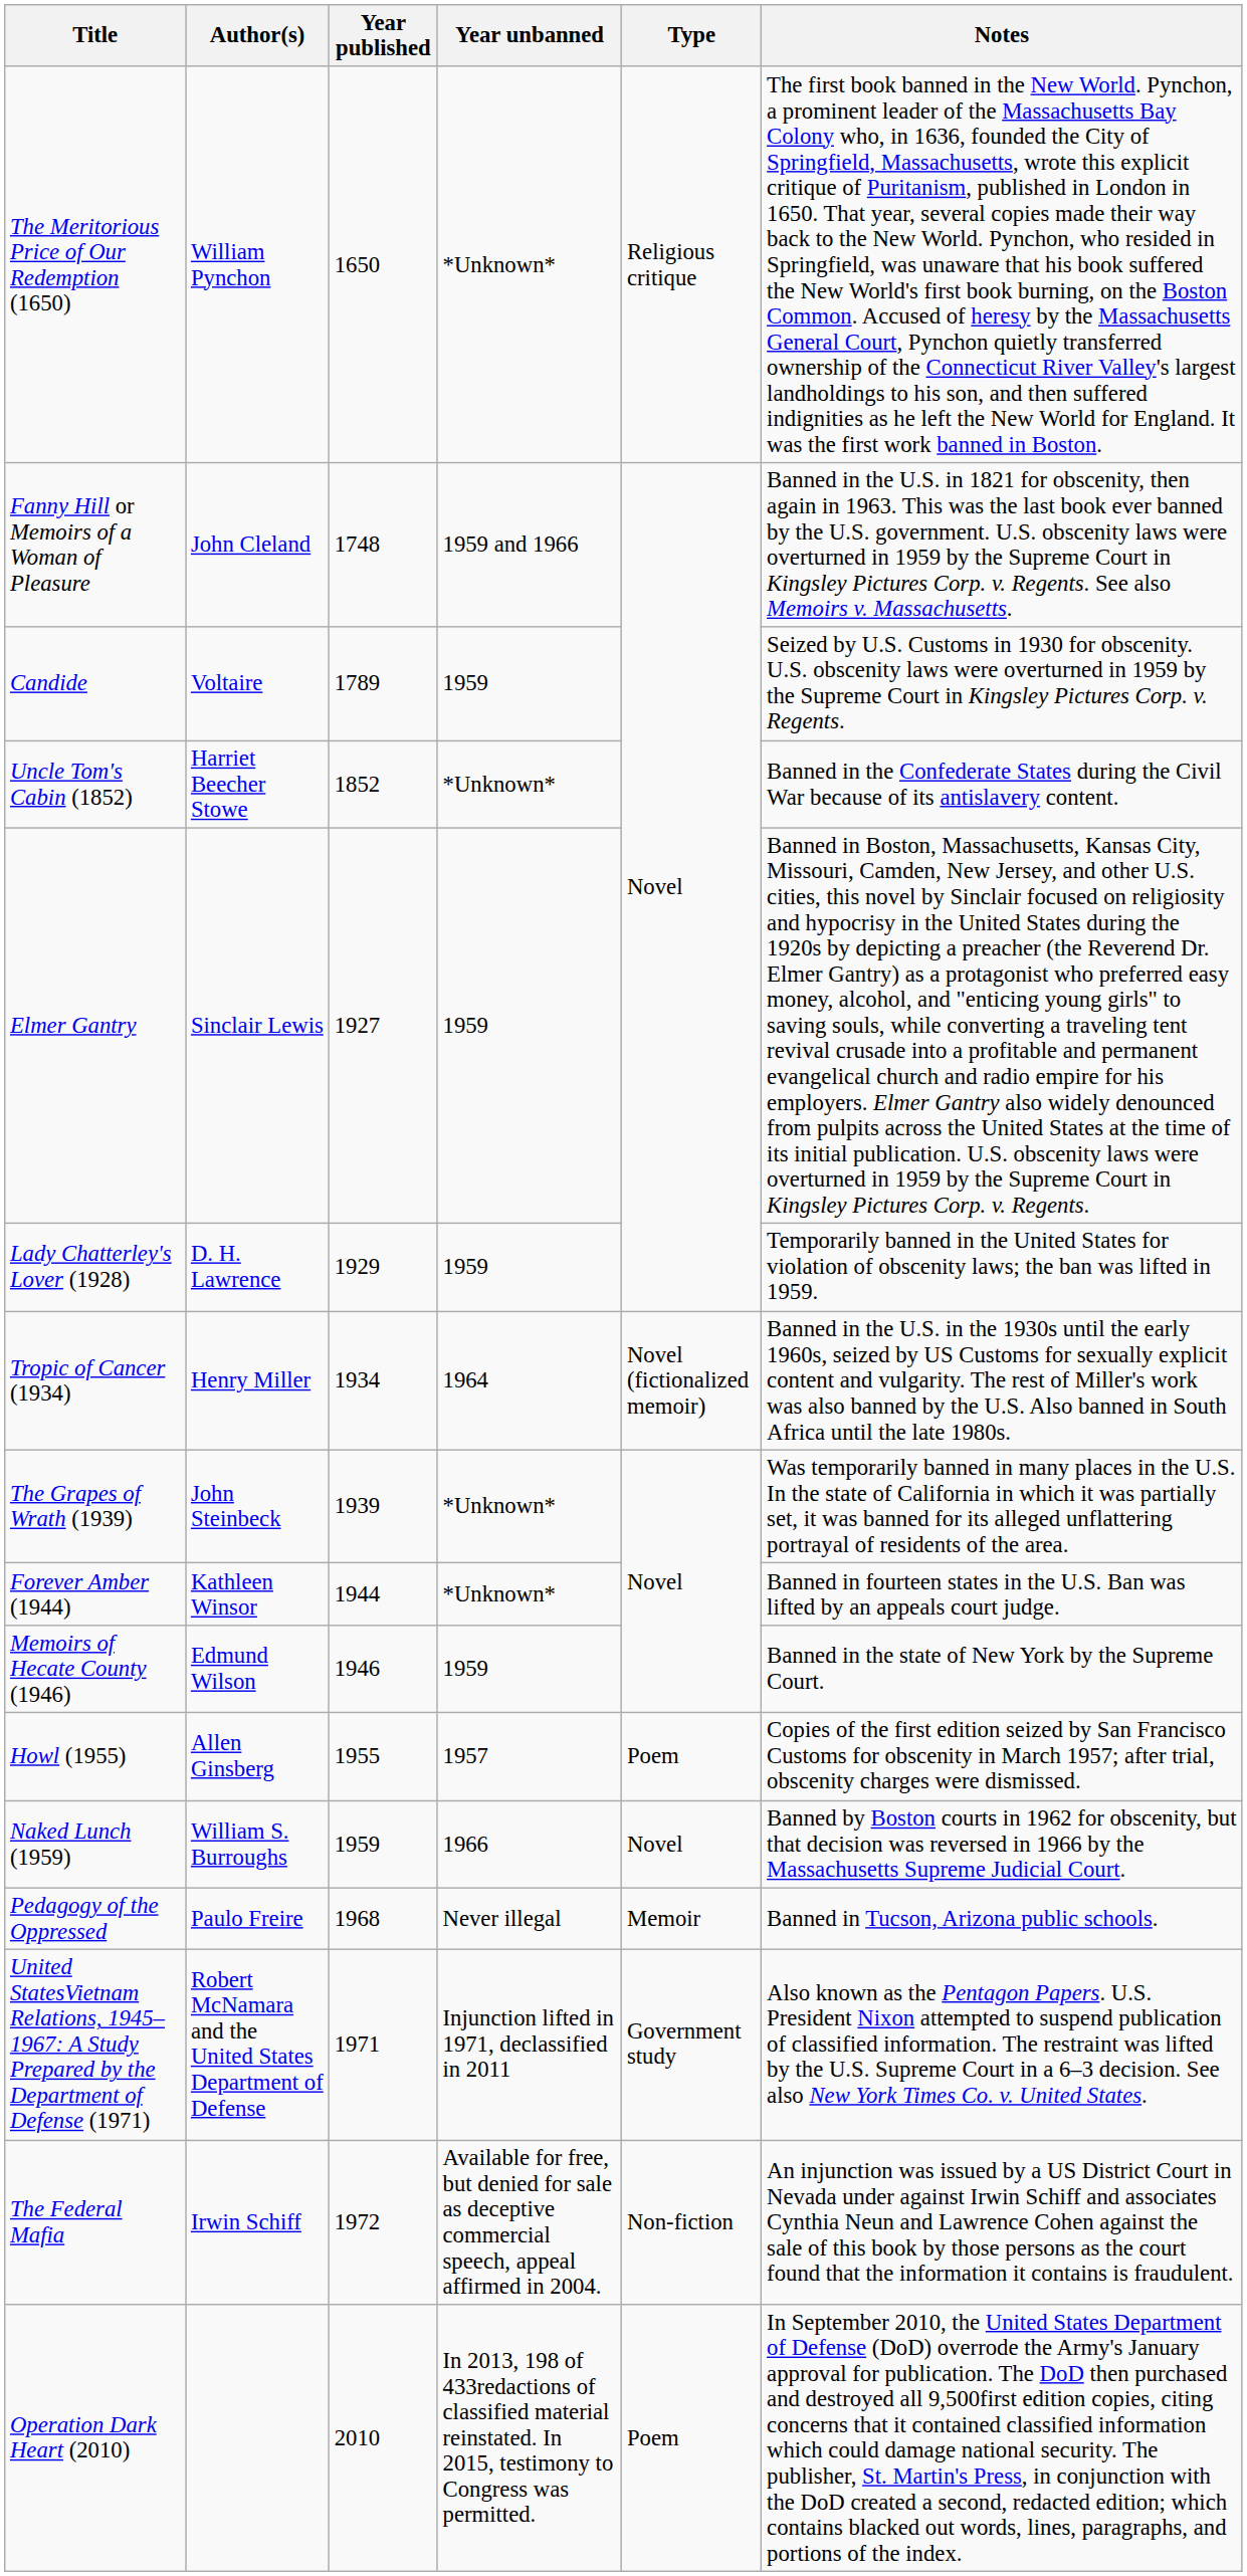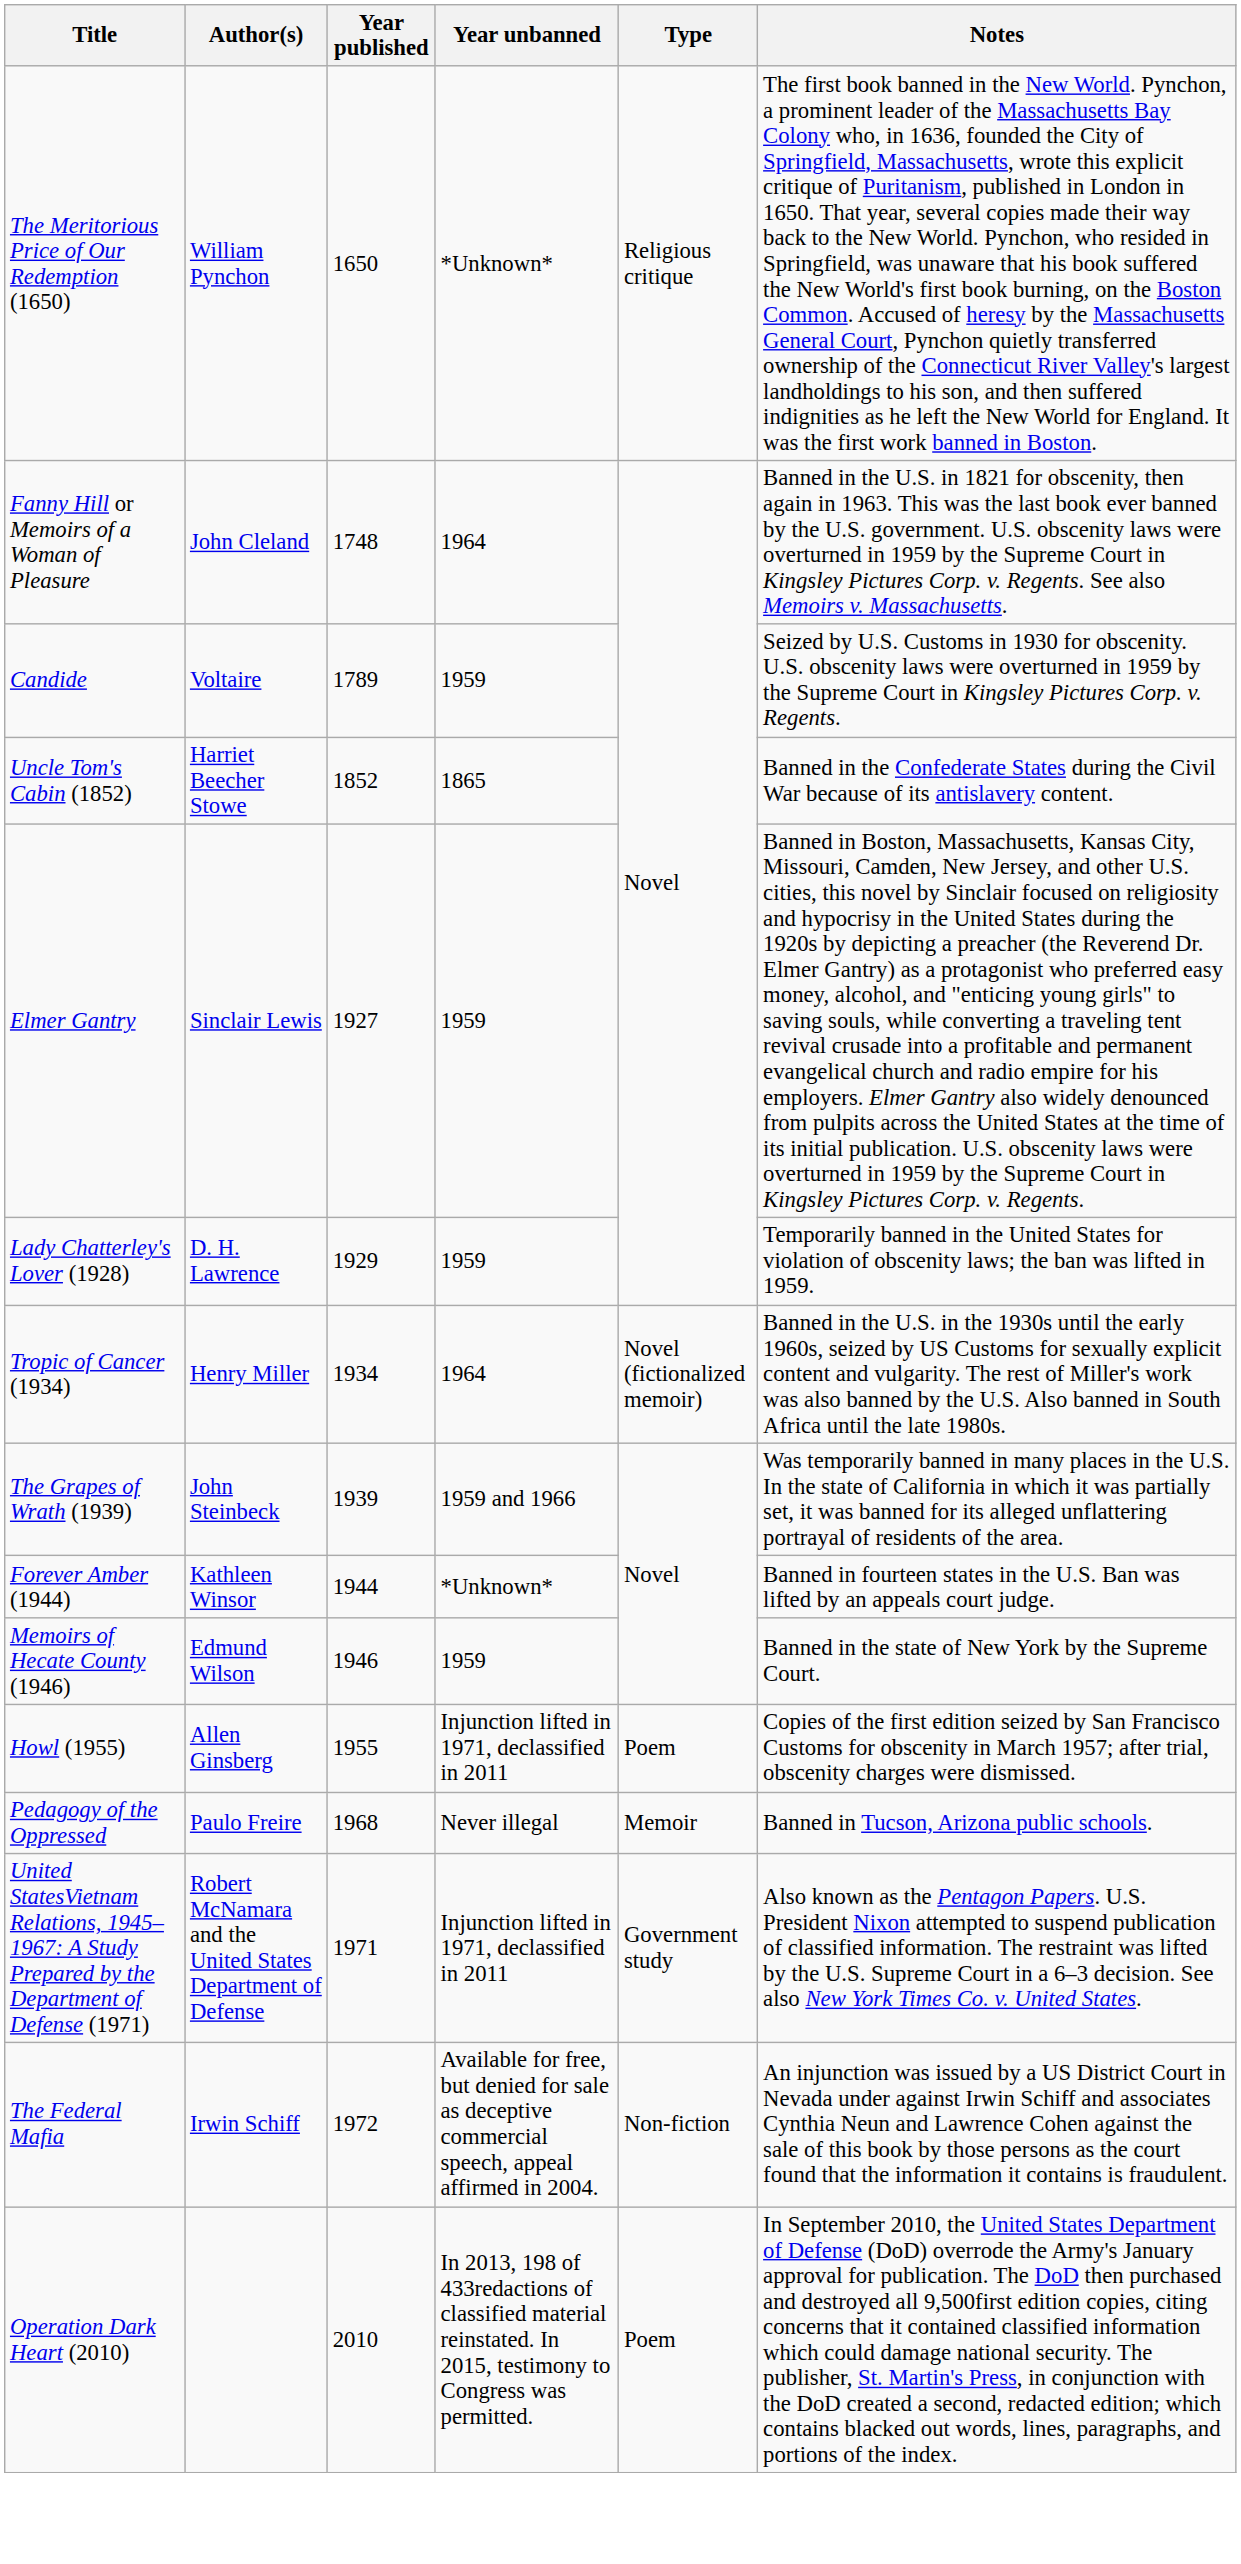 <table class="wikitable sortable sticky-header">
 <tr>
 <th>Title</th>
 <th>Author(s)</th>
 <th>Year published</th>
 <th>Year unbanned</th>
 <th>Type</th>
 <th class="unsortable">Notes</th>
 </tr>
 <tr>
 <td><em><a href='#'>The Meritorious Price of Our Redemption</a></em> (1650)</td>
 <td><a href='#'>William Pynchon</a></td>
 <td>1650</td>
 <td>*Unknown*</td>
 <td>Religious critique</td>
 <td>The first book banned in the <a href='#'>New World</a>. Pynchon, a prominent leader of the <a href='#'>Massachusetts Bay Colony</a> who, in 1636, founded the City of <a href='#'>Springfield, Massachusetts</a>, wrote this explicit critique of <a href='#'>Puritanism</a>, published in London in 1650. That year, several copies made their way back to the New World. Pynchon, who resided in Springfield, was unaware that his book suffered the New World's first book burning, on the <a href='#'>Boston Common</a>. Accused of <a href='#'>heresy</a> by the <a href='#'>Massachusetts General Court</a>, Pynchon quietly transferred ownership of the <a href='#'>Connecticut River Valley</a>'s largest landholdings to his son, and then suffered indignities as he left the New World for England. It was the first work <a href='#'>banned in Boston</a>.</td>
 </tr>
 <tr>
 <td><em><a href='#'>Fanny Hill</a></em> or <em>Memoirs of a Woman of Pleasure</em></td>
 <td><a href='#'>John Cleland</a></td>
 <td>1748</td>
-<td>1959 and 1966</td>
+<td>1964</td>
 <td rowspan="5">Novel</td>
 <td>Banned in the U.S. in 1821 for obscenity, then again in 1963. This was the last book ever banned by the U.S. government. U.S. obscenity laws were overturned in 1959 by the Supreme Court in <em>Kingsley Pictures Corp. v. Regents</em>. See also <em><a href='#'>Memoirs v. Massachusetts</a></em>.</td>
 </tr>
 <tr>
 <td><em><a href='#'>Candide</a></em></td>
 <td><a href='#'>Voltaire</a></td>
 <td>1789</td>
 <td>1959</td>
 <td>Seized by U.S. Customs in 1930 for obscenity. U.S. obscenity laws were overturned in 1959 by the Supreme Court in <em>Kingsley Pictures Corp. v. Regents</em>.</td>
 </tr>
 <tr>
 <td><em><a href='#'>Uncle Tom's Cabin</a></em> (1852)</td>
 <td><a href='#'>Harriet Beecher Stowe</a></td>
 <td>1852</td>
-<td>*Unknown*</td>
+<td>1865</td>
 <td>Banned in the <a href='#'>Confederate States</a> during the Civil War because of its <a href='#'>antislavery</a> content.</td>
 </tr>
 <tr>
 <td><em><a href='#'>Elmer Gantry</a></em></td>
 <td><a href='#'>Sinclair Lewis</a></td>
 <td>1927</td>
 <td>1959</td>
 <td>Banned in Boston, Massachusetts, Kansas City, Missouri, Camden, New Jersey, and other U.S. cities, this novel by Sinclair focused on religiosity and hypocrisy in the United States during the 1920s by depicting a preacher (the Reverend Dr. Elmer Gantry) as a protagonist who preferred easy money, alcohol, and "enticing young girls" to saving souls, while converting a traveling tent revival crusade into a profitable and permanent evangelical church and radio empire for his employers. <em>Elmer Gantry</em> also widely denounced from pulpits across the United States at the time of its initial publication. U.S. obscenity laws were overturned in 1959 by the Supreme Court in <em>Kingsley Pictures Corp. v. Regents</em>.</td>
 </tr>
 <tr>
 <td><em><a href='#'>Lady Chatterley's Lover</a></em> (1928)</td>
 <td><a href='#'>D. H. Lawrence</a></td>
 <td>1929</td>
 <td>1959</td>
 <td>Temporarily banned in the United States for violation of obscenity laws; the ban was lifted in 1959.</td>
 </tr>
 <tr>
 <td><em><a href='#'>Tropic of Cancer</a></em> (1934)</td>
 <td><a href='#'>Henry Miller</a></td>
 <td>1934</td>
 <td>1964</td>
 <td>Novel (fictionalized memoir)</td>
 <td>Banned in the U.S. in the 1930s until the early 1960s, seized by US Customs for sexually explicit content and vulgarity. The rest of Miller's work was also banned by the U.S. Also banned in South Africa until the late 1980s.</td>
 </tr>
 <tr>
 <td><em><a href='#'>The Grapes of Wrath</a></em> (1939)</td>
 <td><a href='#'>John Steinbeck</a></td>
 <td>1939</td>
-<td>*Unknown*</td>
+<td>1959 and 1966</td>
 <td rowspan="3">Novel</td>
 <td>Was temporarily banned in many places in the U.S. In the state of California in which it was partially set, it was banned for its alleged unflattering portrayal of residents of the area.</td>
 </tr>
 <tr>
 <td><em><a href='#'>Forever Amber</a></em> (1944)</td>
 <td><a href='#'>Kathleen Winsor</a></td>
 <td>1944</td>
 <td>*Unknown*</td>
 <td>Banned in fourteen states in the U.S. Ban was lifted by an appeals court judge.</td>
 </tr>
 <tr>
 <td><em><a href='#'>Memoirs of Hecate County</a></em> (1946)</td>
 <td><a href='#'>Edmund Wilson</a></td>
 <td>1946</td>
 <td>1959</td>
 <td>Banned in the state of New York by the Supreme Court.</td>
 </tr>
 <tr>
 <td><em><a href='#'>Howl</a></em> (1955)</td>
 <td><a href='#'>Allen Ginsberg</a></td>
 <td>1955</td>
-<td>1957</td>
+<td>Injunction lifted in 1971, declassified in 2011</td>
 <td>Poem</td>
 <td>Copies of the first edition seized by San Francisco Customs for obscenity in March 1957; after trial, obscenity charges were dismissed.</td>
-</tr>
-<tr>
-<td><em><a href='#'>Naked Lunch</a></em> (1959)</td>
-<td><a href='#'>William S. Burroughs</a></td>
-<td>1959</td>
-<td>1966</td>
-<td>Novel</td>
-<td>Banned by <a href='#'>Boston</a> courts in 1962 for obscenity, but that decision was reversed in 1966 by the <a href='#'>Massachusetts Supreme Judicial Court</a>.</td>
 </tr>
 <tr>
 <td><em><a href='#'>Pedagogy of the Oppressed</a></em></td>
 <td><a href='#'>Paulo Freire</a></td>
 <td>1968</td>
 <td>Never illegal</td>
 <td>Memoir</td>
 <td>Banned in <a href='#'>Tucson, Arizona public schools</a>.</td>
 </tr>
 <tr>
 <td><em><a href='#'>United StatesVietnam Relations, 1945–1967: A Study Prepared by the Department of Defense</a></em> (1971)</td>
 <td><a href='#'>Robert McNamara</a> and the <a href='#'>United States Department of Defense</a></td>
 <td>1971</td>
 <td>Injunction lifted in 1971, declassified in 2011</td>
 <td>Government study</td>
 <td>Also known as the <em><a href='#'>Pentagon Papers</a></em>. U.S. President <a href='#'>Nixon</a> attempted to suspend publication of classified information. The restraint was lifted by the U.S. Supreme Court in a 6–3 decision. See also <em><a href='#'>New York Times Co. v. United States</a></em>.</td>
 </tr>
 <tr>
 <td><em><a href='#'>The Federal Mafia</a></em></td>
 <td><a href='#'>Irwin Schiff</a></td>
 <td>1972</td>
 <td>Available for free, but denied for sale as deceptive commercial speech, appeal affirmed in 2004.</td>
 <td>Non-fiction</td>
 <td>An injunction was issued by a US District Court in Nevada under  against Irwin Schiff and associates Cynthia Neun and Lawrence Cohen against the sale of this book by those persons as the court found that the information it contains is fraudulent.</td>
 </tr>
 <tr>
 <td><em><a href='#'>Operation Dark Heart</a></em> (2010)</td>
 <td></td>
 <td>2010</td>
 <td>In 2013, 198 of 433redactions of classified material reinstated. In 2015, testimony to Congress was permitted.</td>
 <td>Poem</td>
 <td>In September 2010, the <a href='#'>United States Department of Defense</a> (DoD) overrode the Army's January approval for publication. The <a href='#'>DoD</a> then purchased and destroyed all 9,500first edition copies, citing concerns that it contained classified information which could damage national security. The publisher, <a href='#'>St. Martin's Press</a>, in conjunction with the DoD created a second, redacted edition; which contains blacked out words, lines, paragraphs, and portions of the index.</td>
 </tr>
 </table>
